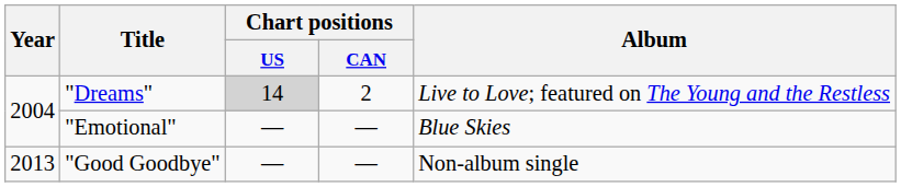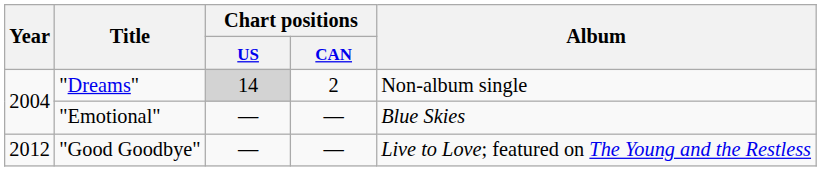 <table class="wikitable">
 <tr>
 <th style="width:20px;" rowspan="2">Year</th>
 <th rowspan="2">Title</th>
 <th colspan="2">Chart positions</th>
 <th rowspan="2">Album</th>
 </tr>
 <tr>
 <th style="width:60px;"><small><a href='#'>US</a></small></th>
 <th style="width:60px;"><small><a href='#'>CAN</a></small></th>
 </tr>
 <tr>
 <td rowspan="2">2004</td>
 <td>"<a href='#'>Dreams</a>"</td>
 <td style="background: lightgrey; text-align:center;">14</td>
 <td style="text-align:center;">2</td>
-<td><em>Live to Love</em>; featured on <em><a href='#'>The Young and the Restless</a></em></td>
+<td>Non-album single</td>
 </tr>
 <tr>
 <td>"Emotional"</td>
 <td style="text-align:center;">—</td>
 <td style="text-align:center;">—</td>
 <td><em>Blue Skies</em></td>
 </tr>
 <tr>
-<td>2013</td>
+<td>2012</td>
 <td>"Good Goodbye"</td>
 <td style="text-align:center;">—</td>
 <td style="text-align:center;">—</td>
-<td>Non-album single</td>
+<td><em>Live to Love</em>; featured on <em><a href='#'>The Young and the Restless</a></em></td>
 </tr>
 </table>
